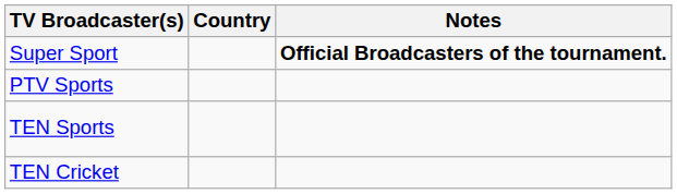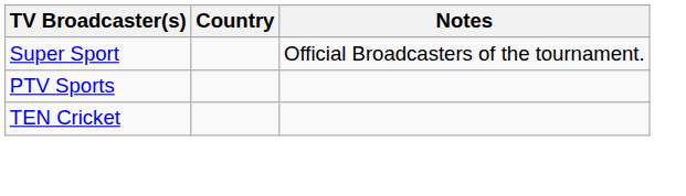 <table class="wikitable">
 <tr>
 <th>TV Broadcaster(s)</th>
 <th>Country</th>
 <th>Notes</th>
 </tr>
 <tr>
 <td><a href='#'>Super Sport</a></td>
 <td><br></td>
-<td><strong>Official Broadcasters of the tournament.</strong></td>
+<td>Official Broadcasters of the tournament.</td>
 </tr>
 <tr>
 <td><a href='#'>PTV Sports</a></td>
 <td></td>
-<td></td>
-</tr>
-<tr>
-<td><a href='#'>TEN Sports</a></td>
-<td><br><br></td>
 <td></td>
 </tr>
 <tr>
 <td><a href='#'>TEN Cricket</a></td>
 <td><br></td>
 <td></td>
 </tr>
 </table>
